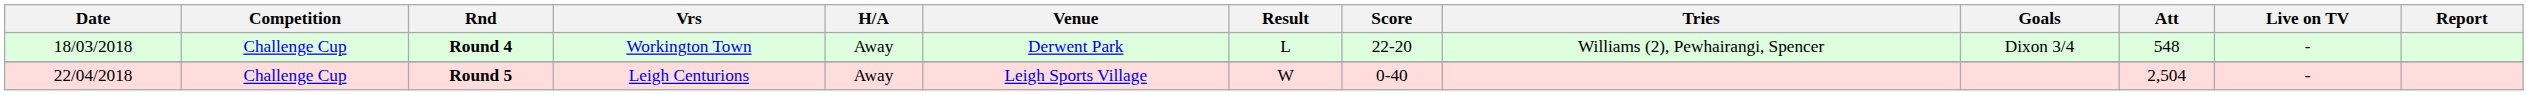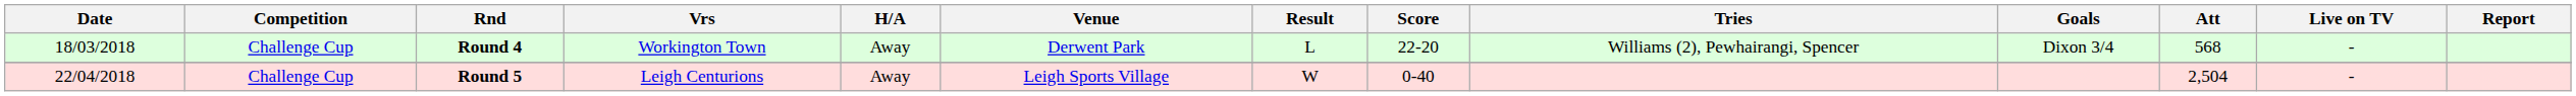 <table class="wikitable" style="font-size:85%;" width="100%">
 <tr>
 <th>Date</th>
 <th>Competition</th>
 <th>Rnd</th>
 <th>Vrs</th>
 <th>H/A</th>
 <th>Venue</th>
 <th>Result</th>
 <th>Score</th>
 <th>Tries</th>
 <th>Goals</th>
 <th>Att</th>
 <th>Live on TV</th>
 <th>Report</th>
 </tr>
 <tr style="background:#ddffdd" width=20 | >
 <td align=center>18/03/2018</td>
 <td align=center><a href='#'>Challenge Cup</a></td>
 <td align=center><strong>Round 4</strong></td>
 <td align=center> <a href='#'>Workington Town</a></td>
 <td align=center>Away</td>
 <td align=center><a href='#'>Derwent Park</a></td>
 <td align=center>L</td>
 <td align=center>22-20</td>
 <td align=center>Williams (2), Pewhairangi, Spencer</td>
 <td align=center>Dixon 3/4</td>
-<td align=center>548</td>
+<td align=center>568</td>
 <td align=center>-</td>
 <td align=center></td>
 </tr>
 <tr style="background:#ddffdd;" width=20 | >
 </tr>
 <tr style="background:#ffdddd;" width=20 | >
 <td align=center>22/04/2018</td>
 <td align=center><a href='#'>Challenge Cup</a></td>
 <td align=center><strong>Round 5</strong></td>
 <td align=center> <a href='#'>Leigh Centurions</a></td>
 <td align=center>Away</td>
 <td align=center><a href='#'>Leigh Sports Village</a></td>
 <td align=center>W</td>
 <td align=center>0-40</td>
 <td align=center></td>
 <td align=center></td>
 <td align=center>2,504</td>
 <td align=center>-</td>
 <td align=center></td>
 </tr>
 </table>
